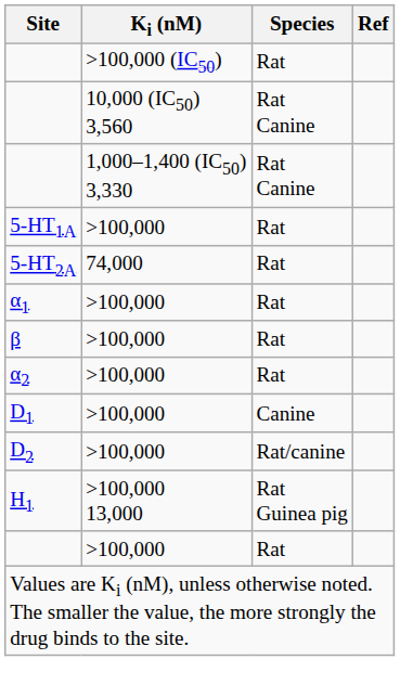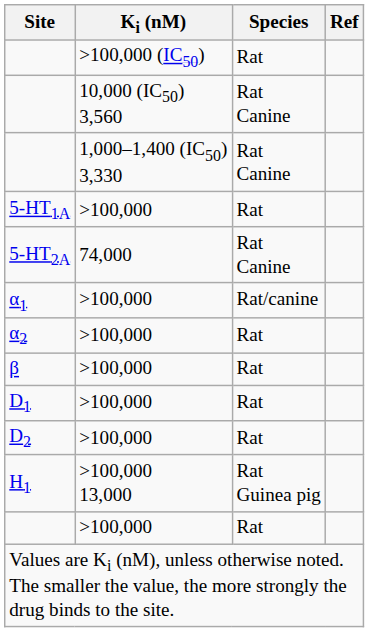 <table class="wikitable floatright" style="font-size:small;">
 <tr>
 <th>Site</th>
 <th>K<sub>i</sub> (nM)</th>
 <th>Species</th>
 <th>Ref</th>
 </tr>
 <tr>
 <td></td>
 <td>>100,000 (<a href='#'>IC<sub>50</sub></a>)</td>
 <td>Rat</td>
 <td></td>
 </tr>
 <tr>
 <td></td>
 <td>10,000 (IC<sub>50</sub>)<br>3,560</td>
 <td>Rat<br>Canine</td>
 <td><br></td>
 </tr>
 <tr>
 <td></td>
 <td>1,000–1,400 (IC<sub>50</sub>)<br>3,330</td>
 <td>Rat<br>Canine</td>
 <td><br></td>
 </tr>
 <tr>
 <td><a href='#'>5-HT<sub>1A</sub></a></td>
 <td>>100,000</td>
 <td>Rat</td>
 <td></td>
 </tr>
 <tr>
 <td><a href='#'>5-HT<sub>2A</sub></a></td>
 <td>74,000</td>
-<td>Rat</td>
+<td>Rat<br>Canine</td>
 <td></td>
 </tr>
 <tr>
 <td><a href='#'>α<sub>1</sub></a></td>
+<td>>100,000</td>
+<td>Rat/canine</td>
+<td></td>
+</tr>
+<tr>
+<td><a href='#'>α<sub>2</sub></a></td>
 <td>>100,000</td>
 <td>Rat</td>
 <td></td>
 </tr>
 <tr>
 <td><a href='#'>β</a></td>
 <td>>100,000</td>
 <td>Rat</td>
 <td></td>
 </tr>
 <tr>
-<td><a href='#'>α<sub>2</sub></a></td>
+<td><a href='#'>D<sub>1</sub></a></td>
 <td>>100,000</td>
 <td>Rat</td>
 <td></td>
 </tr>
 <tr>
-<td><a href='#'>D<sub>1</sub></a></td>
-<td>>100,000</td>
-<td>Canine</td>
-<td></td>
-</tr>
-<tr>
 <td><a href='#'>D<sub>2</sub></a></td>
 <td>>100,000</td>
-<td>Rat/canine</td>
+<td>Rat</td>
 <td></td>
 </tr>
 <tr>
 <td><a href='#'>H<sub>1</sub></a></td>
 <td>>100,000<br>13,000</td>
 <td>Rat<br>Guinea pig</td>
 <td><br></td>
 </tr>
 <tr>
 <td></td>
 <td>>100,000</td>
 <td>Rat</td>
 <td></td>
 </tr>
 <tr class="sortbottom">
 <td colspan="4" style="width: 1px;">Values are K<sub>i</sub> (nM), unless otherwise noted. The smaller the value, the more strongly the drug binds to the site.</td>
 </tr>
 </table>
